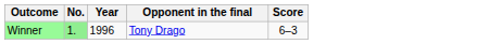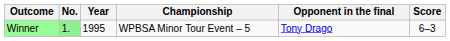 <table class="wikitable">
 <tr>
 <th width="80">Outcome</th>
 <th width="20">No.</th>
 <th width="50">Year</th>
+<th style="width:250px;">Championship</th>
 <th style="width:200px;">Opponent in the final</th>
 <th style="width:50px;">Score</th>
 </tr>
 <tr>
 <td style="background:#98FB98">Winner</td>
 <td style="background: lightgreen;">1.</td>
-<td>1996</td>
+<td>1995</td>
+<td>WPBSA Minor Tour Event – 5</td>
 <td> <a href='#'>Tony Drago</a></td>
 <td align=center>6–3</td>
 </tr>
 </table>
